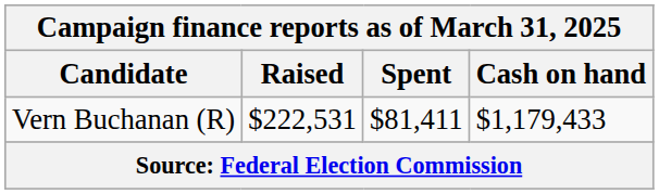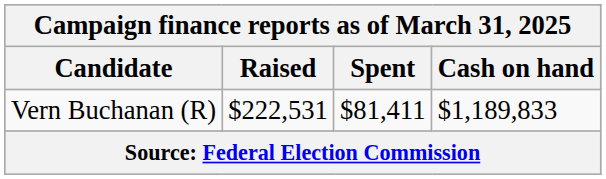 <table class="wikitable sortable">
 <tr>
 <th colspan=4>Campaign finance reports as of March 31, 2025</th>
 </tr>
 <tr style="text-align:center;">
 <th>Candidate</th>
 <th>Raised</th>
 <th>Spent</th>
 <th>Cash on hand</th>
 </tr>
 <tr>
 <td>Vern Buchanan (R)</td>
 <td>$222,531</td>
 <td>$81,411</td>
-<td>$1,179,433</td>
+<td>$1,189,833</td>
 </tr>
 <tr>
 <th colspan="4"><small>Source: <a href='#'>Federal Election Commission</a></small></th>
 </tr>
 </table>
